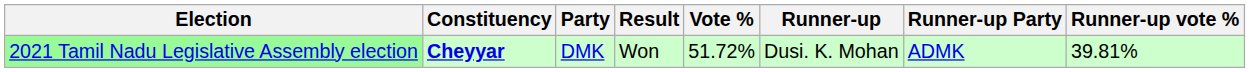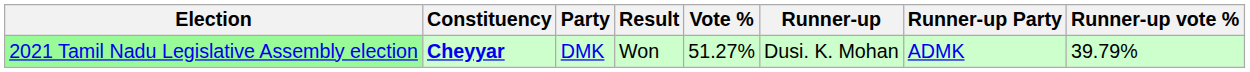 <table class="wikitable">
 <tr>
 <th>Election</th>
 <th>Constituency</th>
 <th>Party</th>
 <th>Result</th>
 <th>Vote %</th>
 <th>Runner-up</th>
 <th>Runner-up Party</th>
 <th>Runner-up vote %</th>
 </tr>
 <tr style="background:#cfc;">
 <td bgcolor=#98FB98><a href='#'>2021 Tamil Nadu Legislative Assembly election</a></td>
 <td><strong><a href='#'>Cheyyar</a></strong></td>
 <td><a href='#'>DMK</a></td>
 <td>Won</td>
-<td>51.72%</td>
+<td>51.27%</td>
 <td>Dusi. K. Mohan</td>
 <td><a href='#'>ADMK</a></td>
-<td>39.81%</td>
+<td>39.79%</td>
 </tr>
 </table>
